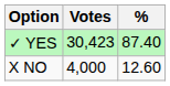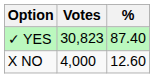 <table class="wikitable">
 <tr>
 <th>Option</th>
 <th>Votes</th>
 <th>%</th>
 </tr>
 <tr>
 <td style=background:#bbf8be>✓ YES</td>
-<td style=background:#bbf8be>30,423</td>
+<td style=background:#bbf8be>30,823</td>
 <td style=background:#bbf8be>87.40</td>
 </tr>
 <tr>
 <td>X NO</td>
 <td>4,000</td>
 <td>12.60</td>
 </tr>
 </table>
